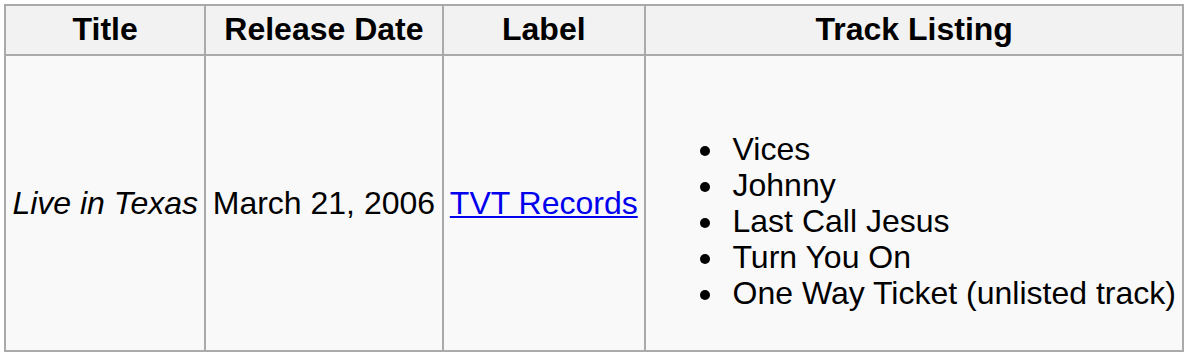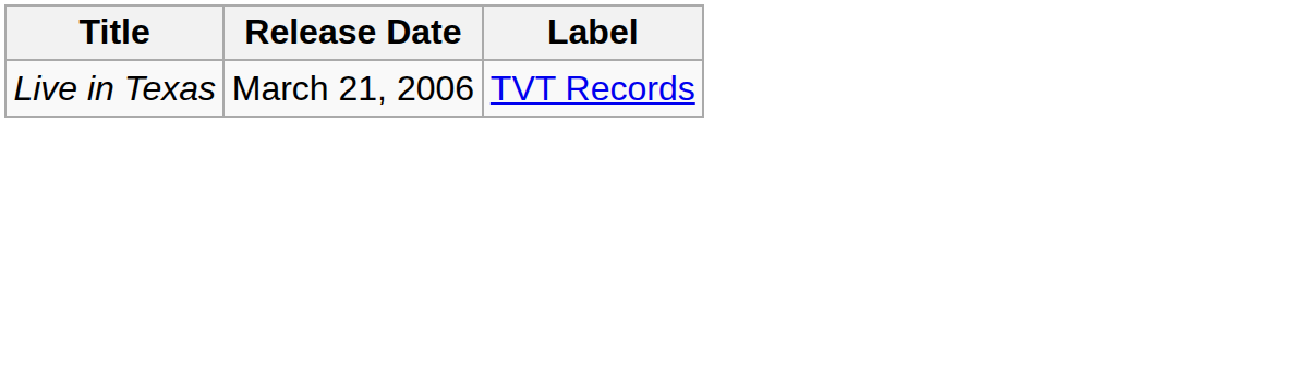 <table class="wikitable">
 <tr>
 <th>Title</th>
 <th>Release Date</th>
 <th>Label</th>
-<th>Track Listing</th>
 </tr>
 <tr>
 <td><em>Live in Texas</em></td>
 <td>March 21, 2006</td>
 <td><a href='#'>TVT Records</a></td>
-<td><br><ul><li>Vices</li><li>Johnny</li><li>Last Call Jesus</li><li>Turn You On</li><li>One Way Ticket (unlisted track)</li></ul></td>
 </tr>
 </table>
